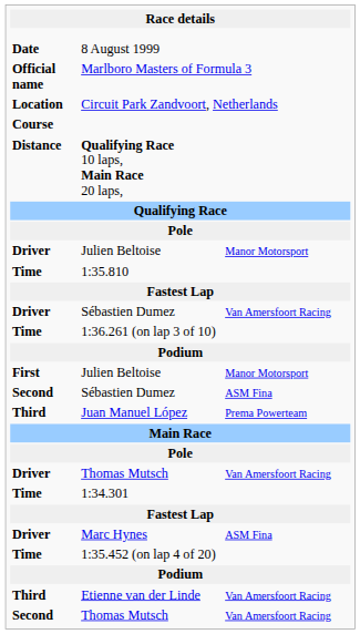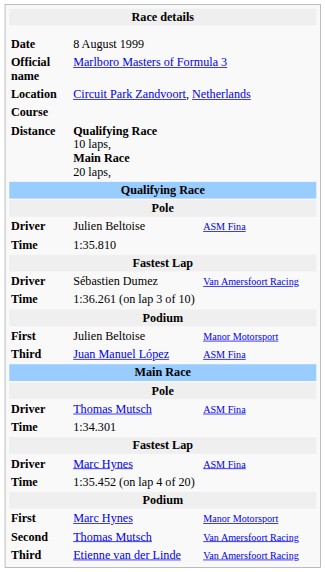 <table class="infobox" align="right" cellpadding="2" style="float:right; width: 26em; ">
 <tr>
 <th colspan="3" style="background:#efefef;">Race details</th>
 </tr>
 <tr>
 <td colspan="3" style="text-align:center;"></td>
 </tr>
 <tr>
 <td colspan="3" style="text-align:center;"></td>
 </tr>
 <tr>
 <td style="width: 20%;"><strong>Date</strong></td>
 <td>8 August 1999</td>
 </tr>
 <tr>
 <td><strong>Official name</strong></td>
 <td colspan=2><a href='#'>Marlboro Masters of Formula 3</a></td>
 </tr>
 <tr>
 <td><strong>Location</strong></td>
 <td colspan=2><a href='#'>Circuit Park Zandvoort</a>, <a href='#'>Netherlands</a></td>
 </tr>
 <tr>
 <td><strong>Course</strong></td>
 <td colspan=2></td>
 </tr>
 <tr>
 <td><strong>Distance</strong></td>
 <td colspan=2><strong>Qualifying Race</strong><br>10 laps, <br><strong>Main Race</strong><br>20 laps, </td>
 </tr>
 <tr>
 <td colspan="3" style="text-align:center; background-color:#99ccff"><strong>Qualifying Race</strong></td>
 </tr>
 <tr>
 <th colspan="3" style="background:#efefef;">Pole</th>
 </tr>
 <tr>
 <td><strong>Driver</strong></td>
 <td> Julien Beltoise</td>
-<td><small><a href='#'>Manor Motorsport</a></small></td>
+<td><small><a href='#'>ASM Fina</a></small></td>
 </tr>
 <tr>
 <td><strong>Time</strong></td>
 <td colspan=2>1:35.810</td>
 </tr>
 <tr>
 <th colspan="3" style="background:#efefef;">Fastest Lap</th>
 </tr>
 <tr>
 <td><strong>Driver</strong></td>
 <td> Sébastien Dumez</td>
 <td><small><a href='#'>Van Amersfoort Racing</a></small></td>
 </tr>
 <tr>
 <td><strong>Time</strong></td>
 <td colspan=2>1:36.261 (on lap 3 of 10)</td>
 </tr>
 <tr>
 <th colspan="3" style="background:#efefef;">Podium</th>
 </tr>
 <tr>
 <td><strong>First</strong></td>
 <td> Julien Beltoise</td>
 <td><small><a href='#'>Manor Motorsport</a></small></td>
 </tr>
 <tr>
-<td><strong>Second</strong></td>
-<td> Sébastien Dumez</td>
-<td><small><a href='#'>ASM Fina</a></small></td>
-</tr>
-<tr>
 <td><strong>Third</strong></td>
 <td> <a href='#'>Juan Manuel López</a></td>
-<td><small><a href='#'>Prema Powerteam</a> </small></td>
+<td><small><a href='#'>ASM Fina</a></small></td>
 </tr>
 <tr>
 <td colspan="3" style="text-align:center; background-color:#99ccff"><strong>Main Race</strong></td>
 </tr>
 <tr>
 <th colspan="3" style="background:#efefef;">Pole</th>
 </tr>
 <tr>
 <td><strong>Driver</strong></td>
 <td> <a href='#'>Thomas Mutsch</a></td>
-<td><small><a href='#'>Van Amersfoort Racing</a></small></td>
+<td><small><a href='#'>ASM Fina</a></small></td>
 </tr>
 <tr>
 <td><strong>Time</strong></td>
 <td colspan=2>1:34.301</td>
 </tr>
 <tr>
 <th colspan="3" style="background:#efefef;">Fastest Lap</th>
 </tr>
 <tr>
 <td><strong>Driver</strong></td>
 <td> <a href='#'>Marc Hynes</a></td>
 <td><small><a href='#'>ASM Fina</a></small></td>
 </tr>
 <tr>
 <td><strong>Time</strong></td>
 <td colspan=2>1:35.452 (on lap 4 of 20)</td>
 </tr>
 <tr>
 <th colspan="3" style="background:#efefef;">Podium</th>
 </tr>
 <tr>
-<td><strong>Third</strong></td>
-<td> <a href='#'>Etienne van der Linde</a></td>
-<td><small><a href='#'>Van Amersfoort Racing</a></small></td>
+<td><strong>First</strong></td>
+<td> <a href='#'>Marc Hynes</a></td>
+<td><small><a href='#'>Manor Motorsport</a></small></td>
 </tr>
 <tr>
 <td><strong>Second</strong></td>
 <td> <a href='#'>Thomas Mutsch</a></td>
 <td><small><a href='#'>Van Amersfoort Racing</a></small></td>
 </tr>
+<tr>
+<td><strong>Third</strong></td>
+<td> <a href='#'>Etienne van der Linde</a></td>
+<td><small><a href='#'>Van Amersfoort Racing</a></small></td>
+</tr>
 </table>
